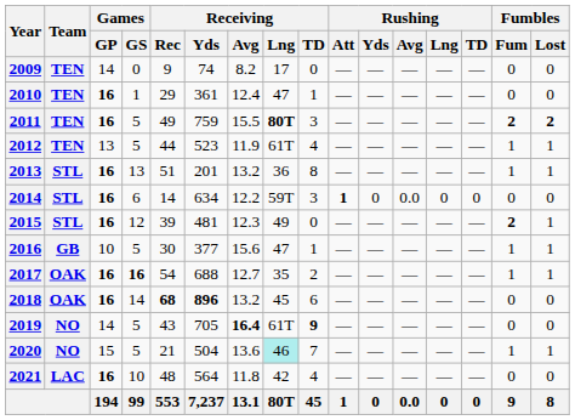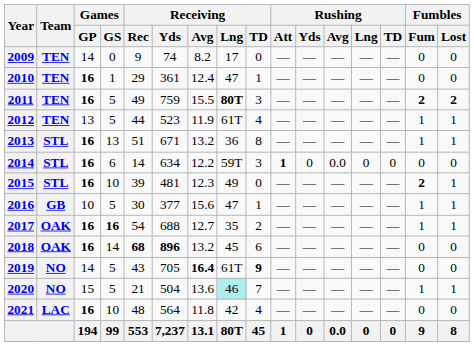 <table class="wikitable" style="text-align:center;">
 <tr>
 <th rowspan="2">Year</th>
 <th rowspan="2">Team</th>
 <th colspan="2">Games</th>
 <th colspan="5">Receiving</th>
 <th colspan="5">Rushing</th>
 <th colspan="2">Fumbles</th>
 </tr>
 <tr>
 <th>GP</th>
 <th>GS</th>
 <th>Rec</th>
 <th>Yds</th>
 <th>Avg</th>
 <th>Lng</th>
 <th>TD</th>
 <th>Att</th>
 <th>Yds</th>
 <th>Avg</th>
 <th>Lng</th>
 <th>TD</th>
 <th>Fum</th>
 <th>Lost</th>
 </tr>
 <tr>
 <th><a href='#'>2009</a></th>
 <th><a href='#'>TEN</a></th>
 <td>14</td>
 <td>0</td>
 <td>9</td>
 <td>74</td>
 <td>8.2</td>
 <td>17</td>
 <td>0</td>
 <td>—</td>
 <td>—</td>
 <td>—</td>
 <td>—</td>
 <td>—</td>
 <td>0</td>
 <td>0</td>
 </tr>
 <tr>
 <th><a href='#'>2010</a></th>
 <th><a href='#'>TEN</a></th>
 <td><strong>16</strong></td>
 <td>1</td>
 <td>29</td>
 <td>361</td>
 <td>12.4</td>
 <td>47</td>
 <td>1</td>
 <td>—</td>
 <td>—</td>
 <td>—</td>
 <td>—</td>
 <td>—</td>
 <td>0</td>
 <td>0</td>
 </tr>
 <tr>
 <th><a href='#'>2011</a></th>
 <th><a href='#'>TEN</a></th>
 <td><strong>16</strong></td>
 <td>5</td>
 <td>49</td>
 <td>759</td>
 <td>15.5</td>
 <td><strong>80T</strong></td>
 <td>3</td>
 <td>—</td>
 <td>—</td>
 <td>—</td>
 <td>—</td>
 <td>—</td>
 <td><strong>2</strong></td>
 <td><strong>2</strong></td>
 </tr>
 <tr>
 <th><a href='#'>2012</a></th>
 <th><a href='#'>TEN</a></th>
 <td>13</td>
 <td>5</td>
 <td>44</td>
 <td>523</td>
 <td>11.9</td>
 <td>61T</td>
 <td>4</td>
 <td>—</td>
 <td>—</td>
 <td>—</td>
 <td>—</td>
 <td>—</td>
 <td>1</td>
 <td>1</td>
 </tr>
 <tr>
 <th><a href='#'>2013</a></th>
 <th><a href='#'>STL</a></th>
 <td><strong>16</strong></td>
 <td>13</td>
 <td>51</td>
-<td>201</td>
+<td>671</td>
 <td>13.2</td>
 <td>36</td>
 <td>8</td>
 <td>—</td>
 <td>—</td>
 <td>—</td>
 <td>—</td>
 <td>—</td>
 <td>1</td>
 <td>1</td>
 </tr>
 <tr>
 <th><a href='#'>2014</a></th>
 <th><a href='#'>STL</a></th>
 <td><strong>16</strong></td>
 <td>6</td>
 <td>14</td>
 <td>634</td>
 <td>12.2</td>
 <td>59T</td>
 <td>3</td>
 <td><strong>1</strong></td>
 <td>0</td>
 <td>0.0</td>
 <td>0</td>
 <td>0</td>
 <td>0</td>
 <td>0</td>
 </tr>
 <tr>
 <th><a href='#'>2015</a></th>
 <th><a href='#'>STL</a></th>
 <td><strong>16</strong></td>
-<td>12</td>
+<td>10</td>
 <td>39</td>
 <td>481</td>
 <td>12.3</td>
 <td>49</td>
 <td>0</td>
 <td>—</td>
 <td>—</td>
 <td>—</td>
 <td>—</td>
 <td>—</td>
 <td><strong>2</strong></td>
 <td>1</td>
 </tr>
 <tr>
 <th><a href='#'>2016</a></th>
 <th><a href='#'>GB</a></th>
 <td>10</td>
 <td>5</td>
 <td>30</td>
 <td>377</td>
 <td>15.6</td>
 <td>47</td>
 <td>1</td>
 <td>—</td>
 <td>—</td>
 <td>—</td>
 <td>—</td>
 <td>—</td>
 <td>1</td>
 <td>1</td>
 </tr>
 <tr>
 <th><a href='#'>2017</a></th>
 <th><a href='#'>OAK</a></th>
 <td><strong>16</strong></td>
 <td><strong>16</strong></td>
 <td>54</td>
 <td>688</td>
 <td>12.7</td>
 <td>35</td>
 <td>2</td>
 <td>—</td>
 <td>—</td>
 <td>—</td>
 <td>—</td>
 <td>—</td>
 <td>1</td>
 <td>1</td>
 </tr>
 <tr>
 <th><a href='#'>2018</a></th>
 <th><a href='#'>OAK</a></th>
 <td><strong>16</strong></td>
 <td>14</td>
 <td><strong>68</strong></td>
 <td><strong>896</strong></td>
 <td>13.2</td>
 <td>45</td>
 <td>6</td>
 <td>—</td>
 <td>—</td>
 <td>—</td>
 <td>—</td>
 <td>—</td>
 <td>0</td>
 <td>0</td>
 </tr>
 <tr>
 <th><a href='#'>2019</a></th>
 <th><a href='#'>NO</a></th>
 <td>14</td>
 <td>5</td>
 <td>43</td>
 <td>705</td>
 <td><strong>16.4</strong></td>
 <td>61T</td>
 <td><strong>9</strong></td>
 <td>—</td>
 <td>—</td>
 <td>—</td>
 <td>—</td>
 <td>—</td>
 <td>0</td>
 <td>0</td>
 </tr>
 <tr>
 <th><a href='#'>2020</a></th>
 <th><a href='#'>NO</a></th>
 <td>15</td>
 <td>5</td>
 <td>21</td>
 <td>504</td>
 <td>13.6</td>
 <td style="background: paleturquoise;">46</td>
 <td>7</td>
 <td>—</td>
 <td>—</td>
 <td>—</td>
 <td>—</td>
 <td>—</td>
 <td>1</td>
 <td>1</td>
 </tr>
 <tr>
 <th><a href='#'>2021</a></th>
 <th><a href='#'>LAC</a></th>
 <td><strong>16</strong></td>
 <td>10</td>
 <td>48</td>
 <td>564</td>
 <td>11.8</td>
 <td>42</td>
 <td>4</td>
 <td>—</td>
 <td>—</td>
 <td>—</td>
 <td>—</td>
 <td>—</td>
 <td>0</td>
 <td>0</td>
 </tr>
 <tr>
 <th colspan="2"></th>
 <th>194</th>
 <th>99</th>
 <th>553</th>
 <th>7,237</th>
 <th>13.1</th>
 <th>80T</th>
 <th>45</th>
 <th>1</th>
 <th>0</th>
 <th>0.0</th>
 <th>0</th>
 <th>0</th>
 <th>9</th>
 <th>8</th>
 </tr>
 </table>
